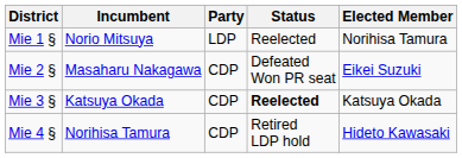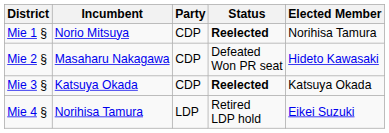 <table class="wikitable">
 <tr>
 <th>District</th>
 <th>Incumbent</th>
 <th>Party</th>
 <th>Status</th>
 <th>Elected Member</th>
 </tr>
 <tr>
 <td><a href='#'>Mie 1</a> §</td>
 <td><a href='#'>Norio Mitsuya</a></td>
-<td>LDP</td>
-<td>Reelected</td>
+<td>CDP</td>
+<td><strong>Reelected</strong></td>
 <td>Norihisa Tamura</td>
 </tr>
 <tr>
 <td><a href='#'>Mie 2</a> §</td>
 <td><a href='#'>Masaharu Nakagawa</a></td>
 <td>CDP</td>
 <td>Defeated<br>Won PR seat</td>
-<td><a href='#'>Eikei Suzuki</a></td>
+<td><a href='#'>Hideto Kawasaki</a></td>
 </tr>
 <tr>
 <td><a href='#'>Mie 3</a> §</td>
 <td><a href='#'>Katsuya Okada</a></td>
 <td>CDP</td>
 <td><strong>Reelected</strong></td>
 <td>Katsuya Okada</td>
 </tr>
 <tr>
 <td><a href='#'>Mie 4</a> §</td>
 <td><a href='#'>Norihisa Tamura</a></td>
-<td>CDP</td>
+<td>LDP</td>
 <td>Retired<br>LDP hold</td>
-<td><a href='#'>Hideto Kawasaki</a></td>
+<td><a href='#'>Eikei Suzuki</a></td>
 </tr>
 </table>
